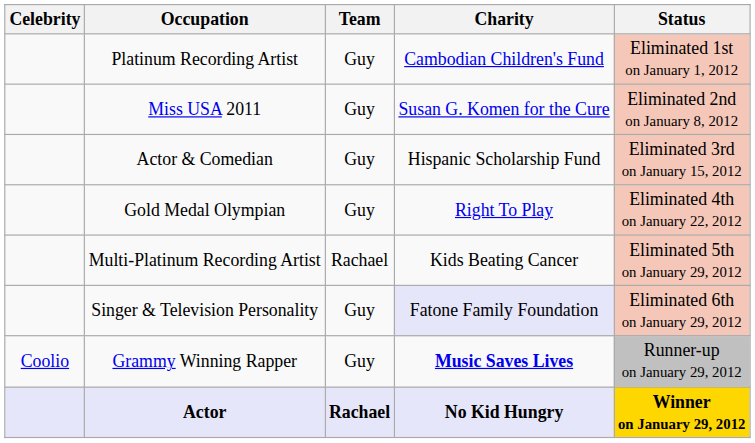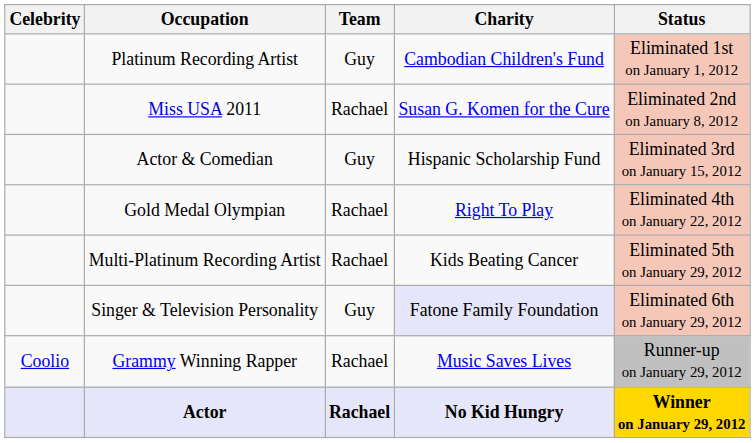 <table class="wikitable sortable" style="text-align: center; white-space:nowrap; margin:auto; font-size:95%;">
 <tr>
 <th>Celebrity</th>
 <th>Occupation</th>
 <th>Team</th>
 <th>Charity</th>
 <th>Status</th>
 </tr>
 <tr>
 <td></td>
 <td>Platinum Recording Artist</td>
 <td>Guy</td>
 <td><a href='#'>Cambodian Children's Fund</a></td>
 <td style="background:#f4c7b8;">Eliminated 1st<br><small>on January 1, 2012</small></td>
 </tr>
 <tr>
 <td></td>
 <td><a href='#'>Miss USA</a> 2011</td>
-<td>Guy</td>
+<td>Rachael</td>
 <td><a href='#'>Susan G. Komen for the Cure</a></td>
 <td style="background:#f4c7b8;">Eliminated 2nd<br><small>on January 8, 2012</small></td>
 </tr>
 <tr>
 <td></td>
 <td>Actor & Comedian</td>
 <td>Guy</td>
 <td>Hispanic Scholarship Fund</td>
 <td style="background:#f4c7b8;">Eliminated 3rd<br><small>on January 15, 2012</small></td>
 </tr>
 <tr>
 <td></td>
 <td>Gold Medal Olympian</td>
-<td>Guy</td>
+<td>Rachael</td>
 <td><a href='#'>Right To Play</a></td>
 <td style="background:#f4c7b8;">Eliminated 4th<br><small>on January 22, 2012</small></td>
 </tr>
 <tr>
 <td></td>
 <td>Multi-Platinum Recording Artist</td>
 <td>Rachael</td>
 <td>Kids Beating Cancer</td>
 <td style="background:#f4c7b8;">Eliminated 5th<br><small>on January 29, 2012</small></td>
 </tr>
 <tr>
 <td></td>
 <td>Singer & Television Personality</td>
 <td>Guy</td>
 <td style="background: lavender;">Fatone Family Foundation</td>
 <td style="background:#f4c7b8;">Eliminated 6th<br><small>on January 29, 2012</small></td>
 </tr>
 <tr>
 <td><a href='#'>Coolio</a></td>
 <td><a href='#'>Grammy</a> Winning Rapper</td>
-<td>Guy</td>
-<td><strong><a href='#'>Music Saves Lives</a></strong></td>
+<td>Rachael</td>
+<td><a href='#'>Music Saves Lives</a></td>
 <td style="background:silver;">Runner-up<br><small>on January 29, 2012</small></td>
 </tr>
 <tr>
 <td style="background:lavender;"><strong></strong></td>
 <td style="background:lavender;"><strong>Actor</strong></td>
 <td style="background:lavender;"><strong>Rachael</strong></td>
 <td style="background:lavender;"><strong>No Kid Hungry</strong></td>
 <td style="background:gold;"><strong>Winner<br><small>on January 29, 2012</small></strong></td>
 </tr>
 </table>
